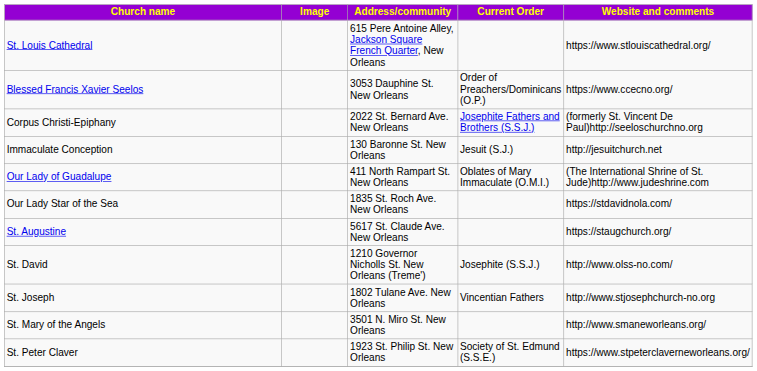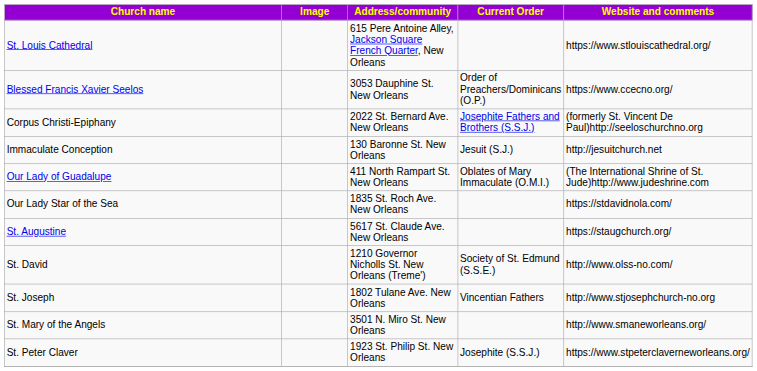 <table class="wikitable sortable" style="width:75%">
 <tr>
 <th style="background:darkviolet; color:yellow;" width="45%"><strong>Church name</strong></th>
 <th style="background:darkviolet; color:yellow;" width="10%"><strong>Image</strong></th>
 <th style="background:darkviolet; color:yellow;" width="15%"><strong>Address/community</strong></th>
 <th style="background:darkviolet; color:yellow;" width="10%"><strong>Current Order</strong></th>
 <th style="background:darkviolet; color:yellow;" width="20%"><strong>Website and comments</strong></th>
 </tr>
 <tr>
 <td><a href='#'>St. Louis Cathedral</a></td>
 <td></td>
 <td>615 Pere Antoine Alley, <a href='#'>Jackson Square</a> <a href='#'>French Quarter</a>, New Orleans</td>
 <td></td>
 <td>https://www.stlouiscathedral.org/</td>
 </tr>
 <tr>
 <td><a href='#'>Blessed Francis Xavier Seelos</a></td>
 <td></td>
 <td>3053 Dauphine St. New Orleans</td>
 <td>Order of Preachers/Dominicans (O.P.)</td>
 <td>https://www.ccecno.org/</td>
 </tr>
 <tr>
 <td>Corpus Christi-Epiphany</td>
 <td></td>
 <td>2022 St. Bernard Ave. New Orleans</td>
 <td><a href='#'>Josephite Fathers and Brothers (S.S.J.)</a></td>
 <td>(formerly St. Vincent De Paul)http://seeloschurchno.org</td>
 </tr>
 <tr>
 <td>Immaculate Conception</td>
 <td></td>
 <td>130 Baronne St. New Orleans</td>
 <td>Jesuit (S.J.)</td>
 <td>http://jesuitchurch.net</td>
 </tr>
 <tr>
 <td><a href='#'>Our Lady of Guadalupe</a></td>
 <td></td>
 <td>411 North Rampart St. New Orleans</td>
 <td>Oblates of Mary Immaculate (O.M.I.)</td>
 <td>(The International Shrine of St. Jude)http://www.judeshrine.com</td>
 </tr>
 <tr>
 <td>Our Lady Star of the Sea</td>
 <td></td>
 <td>1835 St. Roch Ave. New Orleans</td>
 <td></td>
 <td>https://stdavidnola.com/</td>
 </tr>
 <tr>
 <td><a href='#'>St. Augustine</a></td>
 <td></td>
 <td>5617 St. Claude Ave. New Orleans</td>
 <td></td>
 <td>https://staugchurch.org/</td>
 </tr>
 <tr>
 <td>St. David</td>
 <td></td>
 <td>1210 Governor Nicholls St. New Orleans (Treme')</td>
-<td>Josephite (S.S.J.)</td>
+<td>Society of St. Edmund (S.S.E.)</td>
 <td>http://www.olss-no.com/</td>
 </tr>
 <tr>
 <td>St. Joseph</td>
 <td></td>
 <td>1802 Tulane Ave. New Orleans</td>
 <td>Vincentian Fathers</td>
 <td>http://www.stjosephchurch-no.org</td>
 </tr>
 <tr>
 <td>St. Mary of the Angels</td>
 <td></td>
 <td>3501 N. Miro St. New Orleans</td>
 <td></td>
 <td>http://www.smaneworleans.org/</td>
 </tr>
 <tr>
 <td>St. Peter Claver</td>
 <td></td>
 <td>1923 St. Philip St. New Orleans</td>
-<td>Society of St. Edmund (S.S.E.)</td>
+<td>Josephite (S.S.J.)</td>
 <td>https://www.stpeterclaverneworleans.org/</td>
 </tr>
 <tr>
 </tr>
 </table>
